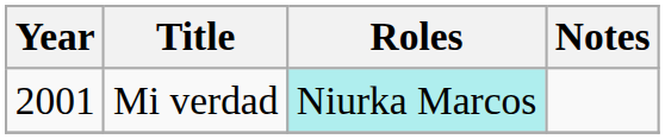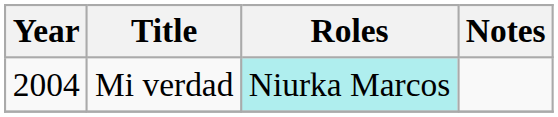 <table class="wikitable sortable">
 <tr>
 <th>Year</th>
 <th>Title</th>
 <th>Roles</th>
 <th>Notes</th>
 </tr>
 <tr>
-<td>2001</td>
+<td>2004</td>
 <td>Mi verdad</td>
 <td style="background: paleturquoise;">Niurka Marcos</td>
 <td></td>
 </tr>
 <tr>
 </tr>
 </table>
